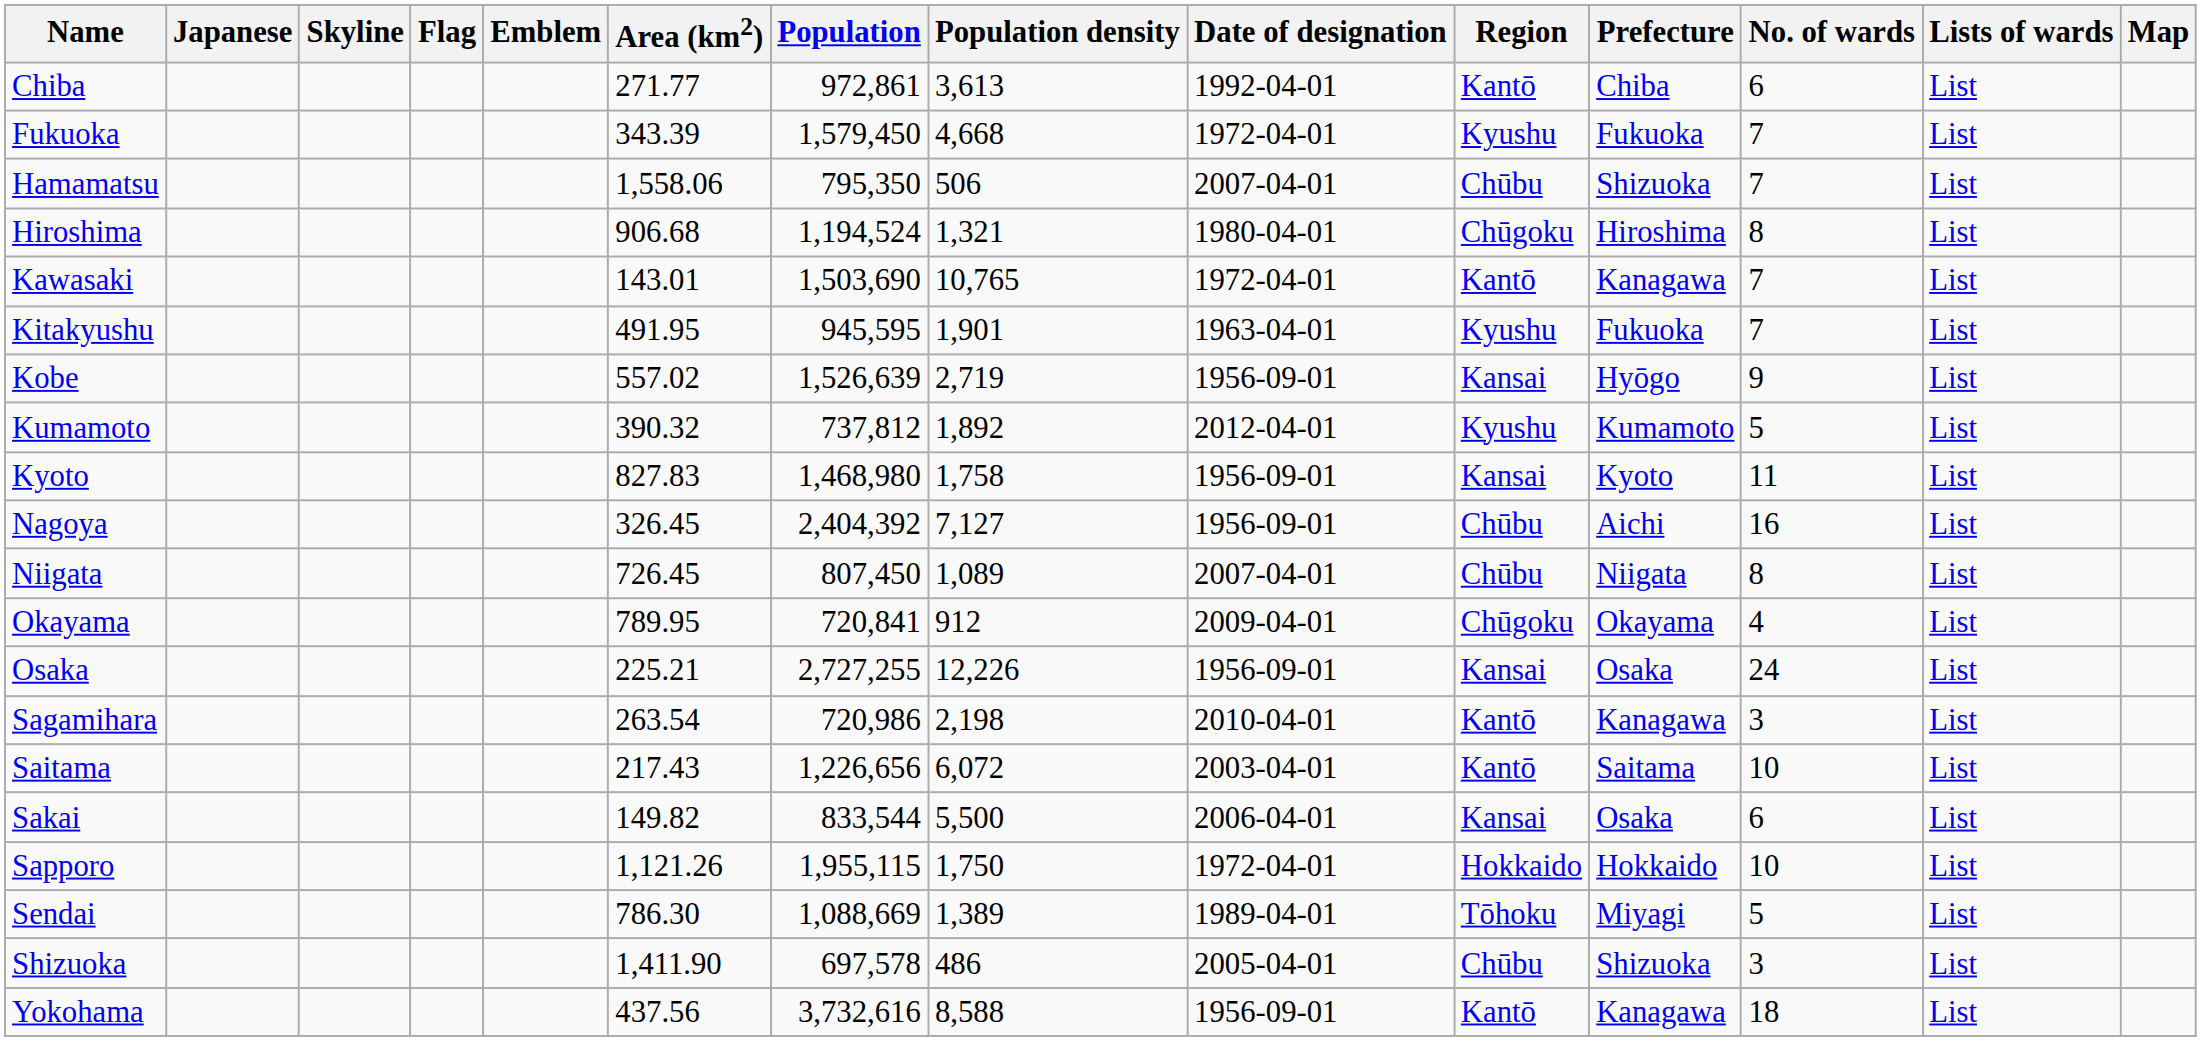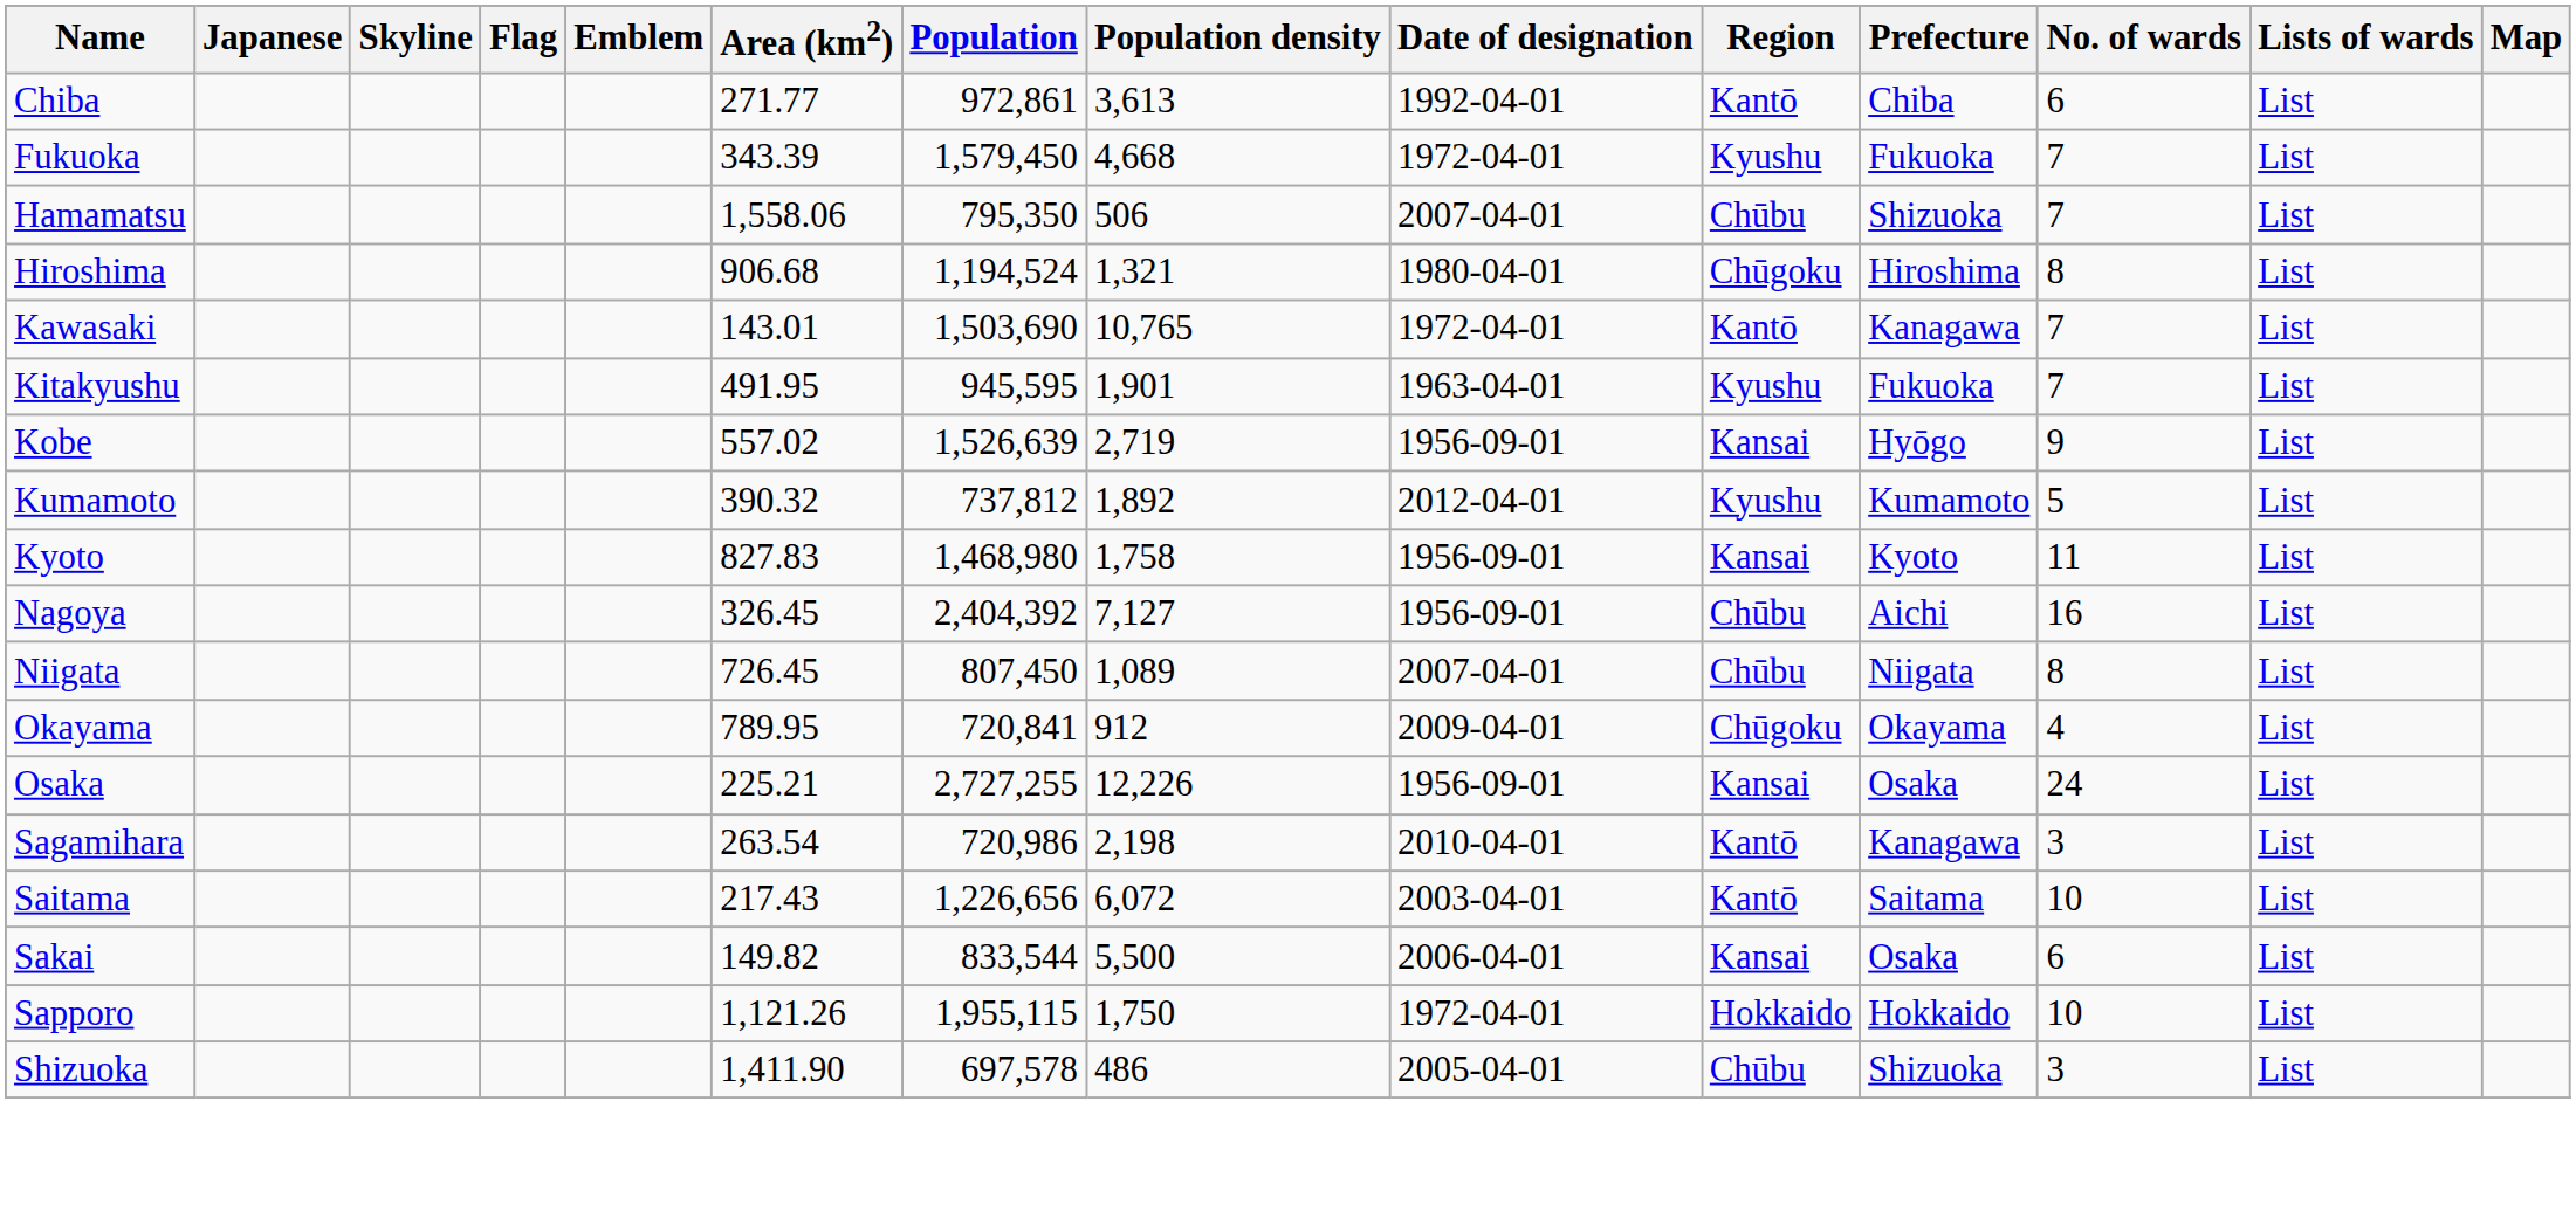 <table class="wikitable sortable">
 <tr>
 <th>Name</th>
 <th>Japanese</th>
 <th>Skyline</th>
 <th>Flag</th>
 <th>Emblem</th>
 <th>Area (km<sup>2</sup>)</th>
 <th><a href='#'>Population</a></th>
 <th>Population density</th>
 <th>Date of designation</th>
 <th>Region</th>
 <th>Prefecture</th>
 <th>No. of wards</th>
 <th>Lists of wards</th>
 <th>Map</th>
 </tr>
 <tr>
 <td><a href='#'>Chiba</a></td>
 <td></td>
 <td></td>
 <td></td>
 <td></td>
 <td>271.77</td>
 <td style="text-align:right;">972,861</td>
 <td>3,613</td>
 <td>1992-04-01</td>
 <td><a href='#'>Kantō</a></td>
 <td><a href='#'>Chiba</a></td>
 <td>6</td>
 <td><a href='#'>List</a></td>
 <td></td>
 </tr>
 <tr>
 <td><a href='#'>Fukuoka</a></td>
 <td></td>
 <td></td>
 <td></td>
 <td></td>
 <td>343.39</td>
 <td style="text-align:right;">1,579,450</td>
 <td>4,668</td>
 <td>1972-04-01</td>
 <td><a href='#'>Kyushu</a></td>
 <td><a href='#'>Fukuoka</a></td>
 <td>7</td>
 <td><a href='#'>List</a></td>
 <td></td>
 </tr>
 <tr>
 <td><a href='#'>Hamamatsu</a></td>
 <td></td>
 <td></td>
 <td></td>
 <td></td>
 <td>1,558.06</td>
 <td style="text-align:right;">795,350</td>
 <td>506</td>
 <td>2007-04-01</td>
 <td><a href='#'>Chūbu</a></td>
 <td><a href='#'>Shizuoka</a></td>
 <td>7</td>
 <td><a href='#'>List</a></td>
 <td></td>
 </tr>
 <tr>
 <td><a href='#'>Hiroshima</a></td>
 <td></td>
 <td></td>
 <td></td>
 <td></td>
 <td>906.68</td>
 <td style="text-align:right;">1,194,524</td>
 <td>1,321</td>
 <td>1980-04-01</td>
 <td><a href='#'>Chūgoku</a></td>
 <td><a href='#'>Hiroshima</a></td>
 <td>8</td>
 <td><a href='#'>List</a></td>
 <td></td>
 </tr>
 <tr>
 <td><a href='#'>Kawasaki</a></td>
 <td></td>
 <td></td>
 <td></td>
 <td></td>
 <td>143.01</td>
 <td style="text-align:right;">1,503,690</td>
 <td>10,765</td>
 <td>1972-04-01</td>
 <td><a href='#'>Kantō</a></td>
 <td><a href='#'>Kanagawa</a></td>
 <td>7</td>
 <td><a href='#'>List</a></td>
 <td></td>
 </tr>
 <tr>
 <td><a href='#'>Kitakyushu</a></td>
 <td></td>
 <td></td>
 <td></td>
 <td></td>
 <td>491.95</td>
 <td style="text-align:right;">945,595</td>
 <td>1,901</td>
 <td>1963-04-01</td>
 <td><a href='#'>Kyushu</a></td>
 <td><a href='#'>Fukuoka</a></td>
 <td>7</td>
 <td><a href='#'>List</a></td>
 <td></td>
 </tr>
 <tr>
 <td><a href='#'>Kobe</a></td>
 <td></td>
 <td></td>
 <td></td>
 <td></td>
 <td>557.02</td>
 <td style="text-align:right;">1,526,639</td>
 <td>2,719</td>
 <td>1956-09-01</td>
 <td><a href='#'>Kansai</a></td>
 <td><a href='#'>Hyōgo</a></td>
 <td>9</td>
 <td><a href='#'>List</a></td>
 <td></td>
 </tr>
 <tr>
 <td><a href='#'>Kumamoto</a></td>
 <td></td>
 <td></td>
 <td></td>
 <td></td>
 <td>390.32</td>
 <td style="text-align:right;">737,812</td>
 <td>1,892</td>
 <td>2012-04-01</td>
 <td><a href='#'>Kyushu</a></td>
 <td><a href='#'>Kumamoto</a></td>
 <td>5</td>
 <td><a href='#'>List</a></td>
 <td></td>
 </tr>
 <tr>
 <td><a href='#'>Kyoto</a></td>
 <td></td>
 <td></td>
 <td></td>
 <td></td>
 <td>827.83</td>
 <td style="text-align:right;">1,468,980</td>
 <td>1,758</td>
 <td>1956-09-01</td>
 <td><a href='#'>Kansai</a></td>
 <td><a href='#'>Kyoto</a></td>
 <td>11</td>
 <td><a href='#'>List</a></td>
 <td></td>
 </tr>
 <tr>
 <td><a href='#'>Nagoya</a></td>
 <td></td>
 <td></td>
 <td></td>
 <td></td>
 <td>326.45</td>
 <td style="text-align:right;">2,404,392</td>
 <td>7,127</td>
 <td>1956-09-01</td>
 <td><a href='#'>Chūbu</a></td>
 <td><a href='#'>Aichi</a></td>
 <td>16</td>
 <td><a href='#'>List</a></td>
 <td></td>
 </tr>
 <tr>
 <td><a href='#'>Niigata</a></td>
 <td></td>
 <td></td>
 <td></td>
 <td></td>
 <td>726.45</td>
 <td style="text-align:right;">807,450</td>
 <td>1,089</td>
 <td>2007-04-01</td>
 <td><a href='#'>Chūbu</a></td>
 <td><a href='#'>Niigata</a></td>
 <td>8</td>
 <td><a href='#'>List</a></td>
 <td></td>
 </tr>
 <tr>
 <td><a href='#'>Okayama</a></td>
 <td></td>
 <td></td>
 <td></td>
 <td></td>
 <td>789.95</td>
 <td style="text-align:right;">720,841</td>
 <td>912</td>
 <td>2009-04-01</td>
 <td><a href='#'>Chūgoku</a></td>
 <td><a href='#'>Okayama</a></td>
 <td>4</td>
 <td><a href='#'>List</a></td>
 <td></td>
 </tr>
 <tr>
 <td><a href='#'>Osaka</a></td>
 <td></td>
 <td></td>
 <td></td>
 <td></td>
 <td>225.21</td>
 <td style="text-align:right;">2,727,255</td>
 <td>12,226</td>
 <td>1956-09-01</td>
 <td><a href='#'>Kansai</a></td>
 <td><a href='#'>Osaka</a></td>
 <td>24</td>
 <td><a href='#'>List</a></td>
 <td></td>
 </tr>
 <tr>
 <td><a href='#'>Sagamihara</a></td>
 <td></td>
 <td></td>
 <td></td>
 <td></td>
 <td>263.54</td>
 <td style="text-align:right;">720,986</td>
 <td>2,198</td>
 <td>2010-04-01</td>
 <td><a href='#'>Kantō</a></td>
 <td><a href='#'>Kanagawa</a></td>
 <td>3</td>
 <td><a href='#'>List</a></td>
 <td></td>
 </tr>
 <tr>
 <td><a href='#'>Saitama</a></td>
 <td></td>
 <td></td>
 <td></td>
 <td></td>
 <td>217.43</td>
 <td style="text-align:right;">1,226,656</td>
 <td>6,072</td>
 <td>2003-04-01</td>
 <td><a href='#'>Kantō</a></td>
 <td><a href='#'>Saitama</a></td>
 <td>10</td>
 <td><a href='#'>List</a></td>
 <td></td>
 </tr>
 <tr>
 <td><a href='#'>Sakai</a></td>
 <td></td>
 <td></td>
 <td></td>
 <td></td>
 <td>149.82</td>
 <td style="text-align:right;">833,544</td>
 <td>5,500</td>
 <td>2006-04-01</td>
 <td><a href='#'>Kansai</a></td>
 <td><a href='#'>Osaka</a></td>
 <td>6</td>
 <td><a href='#'>List</a></td>
 <td></td>
 </tr>
 <tr>
 <td><a href='#'>Sapporo</a></td>
 <td></td>
 <td></td>
 <td></td>
 <td></td>
 <td>1,121.26</td>
 <td style="text-align:right;">1,955,115</td>
 <td>1,750</td>
 <td>1972-04-01</td>
 <td><a href='#'>Hokkaido</a></td>
 <td><a href='#'>Hokkaido</a></td>
 <td>10</td>
 <td><a href='#'>List</a></td>
 <td></td>
 </tr>
 <tr>
-<td><a href='#'>Sendai</a></td>
-<td></td>
-<td></td>
-<td></td>
-<td></td>
-<td>786.30</td>
-<td style="text-align:right;">1,088,669</td>
-<td>1,389</td>
-<td>1989-04-01</td>
-<td><a href='#'>Tōhoku</a></td>
-<td><a href='#'>Miyagi</a></td>
-<td>5</td>
-<td><a href='#'>List</a></td>
-<td></td>
-</tr>
-<tr>
 <td><a href='#'>Shizuoka</a></td>
 <td></td>
 <td></td>
 <td></td>
 <td></td>
 <td>1,411.90</td>
 <td style="text-align:right;">697,578</td>
 <td>486</td>
 <td>2005-04-01</td>
 <td><a href='#'>Chūbu</a></td>
 <td><a href='#'>Shizuoka</a></td>
 <td>3</td>
 <td><a href='#'>List</a></td>
 <td></td>
 </tr>
-<tr>
-<td><a href='#'>Yokohama</a></td>
-<td></td>
-<td></td>
-<td></td>
-<td></td>
-<td>437.56</td>
-<td style="text-align:right;">3,732,616</td>
-<td>8,588</td>
-<td>1956-09-01</td>
-<td><a href='#'>Kantō</a></td>
-<td><a href='#'>Kanagawa</a></td>
-<td>18</td>
-<td><a href='#'>List</a></td>
-<td></td>
-</tr>
 </table>
